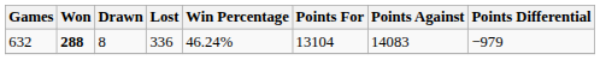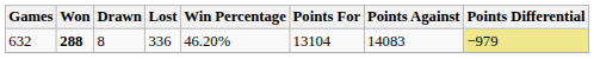 <table class="wikitable">
 <tr>
 <th>Games</th>
 <th>Won</th>
 <th>Drawn</th>
 <th>Lost</th>
 <th>Win Percentage</th>
 <th>Points For</th>
 <th>Points Against</th>
 <th>Points Differential</th>
 </tr>
 <tr>
 <td>632</td>
 <td><strong>288</strong></td>
 <td>8</td>
 <td>336</td>
-<td>46.24%</td>
+<td>46.20%</td>
 <td>13104</td>
 <td>14083</td>
-<td>−979</td>
+<td style="background: khaki;">−979</td>
 </tr>
 <tr>
 </tr>
 </table>
